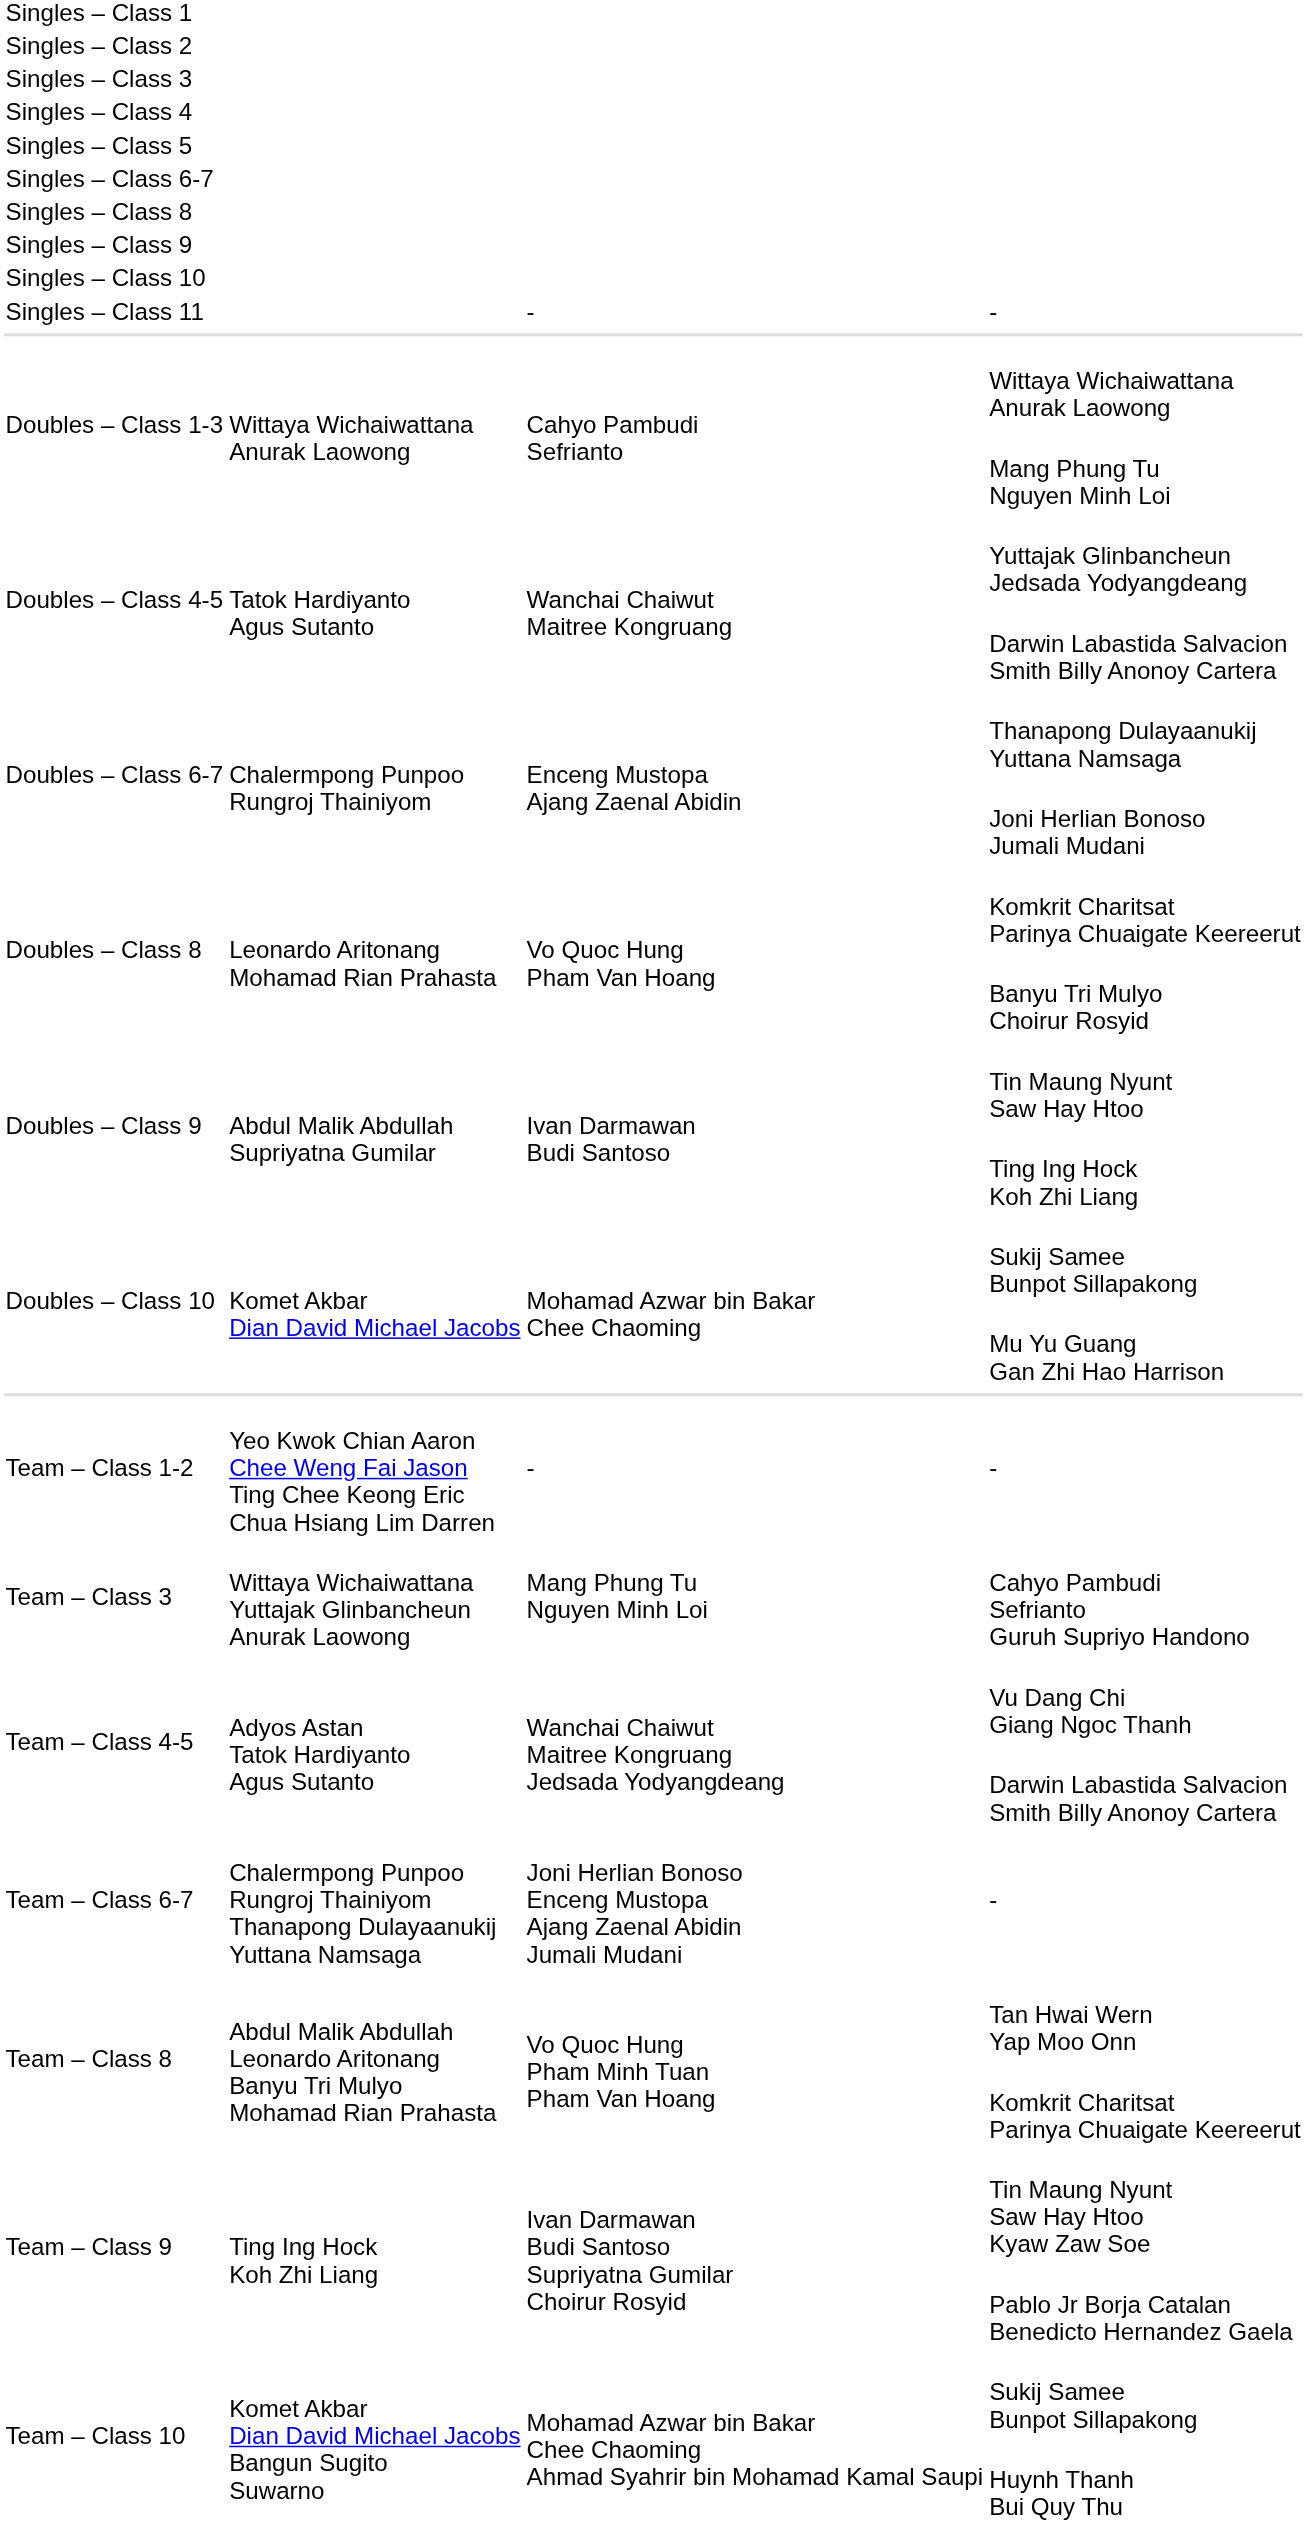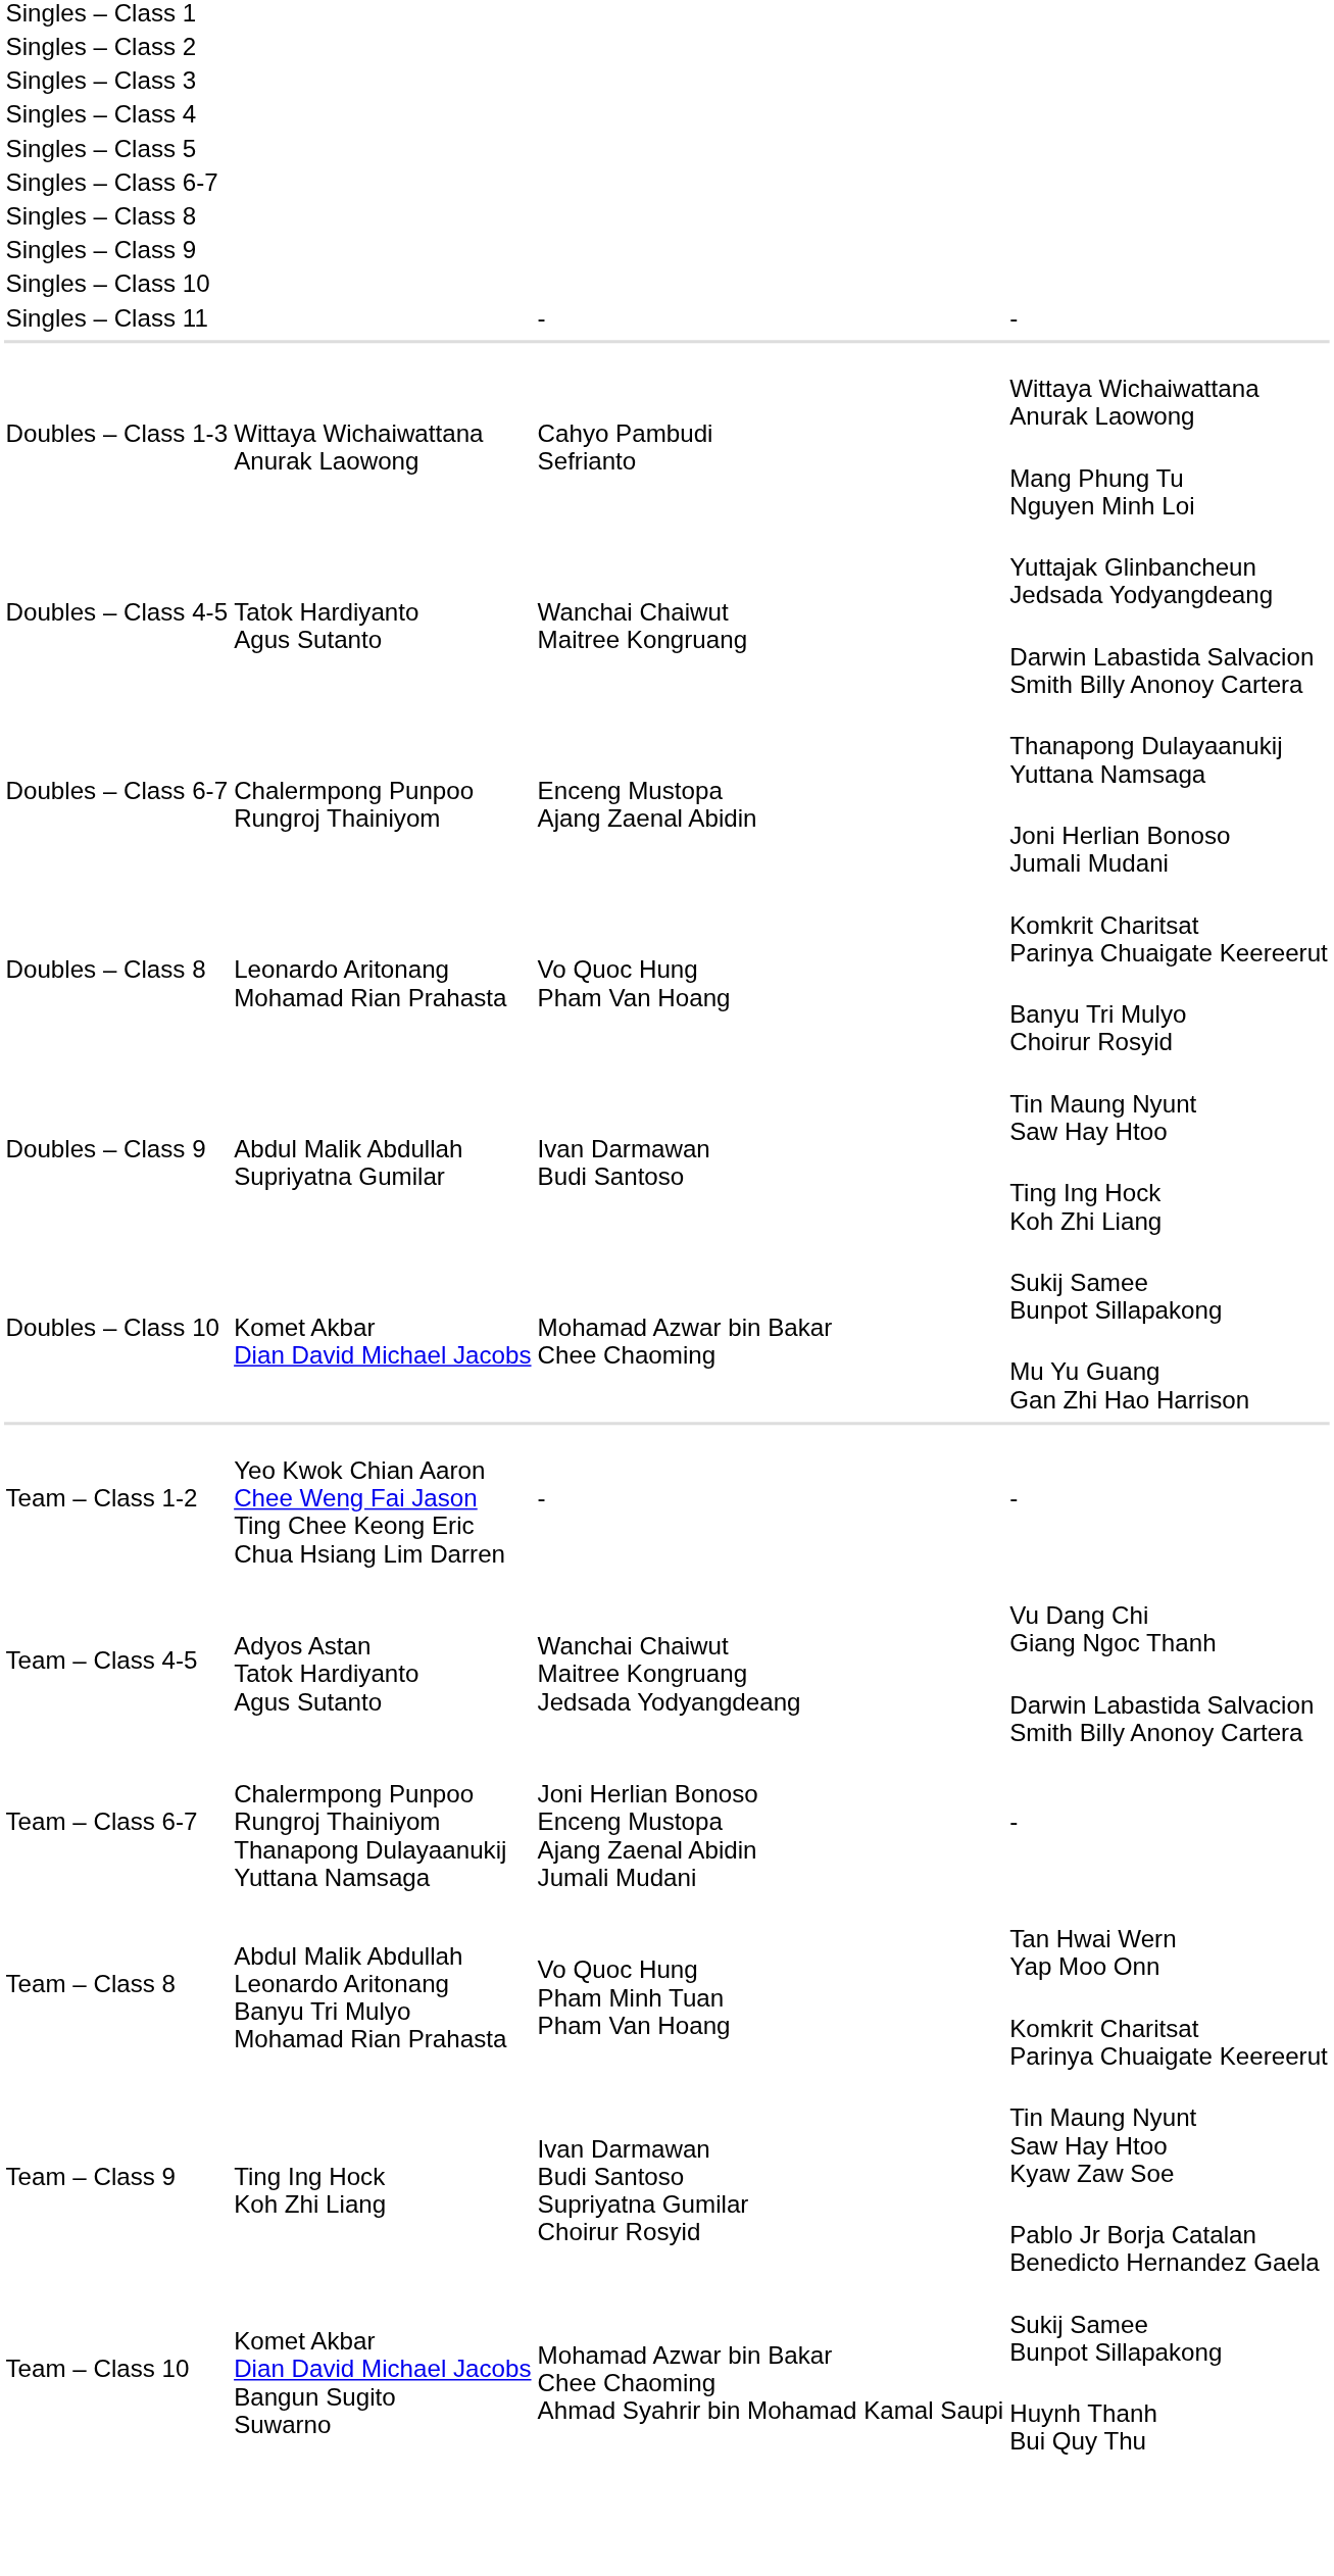 <table>
 <tr>
 <td>Singles – Class 1</td>
 <td></td>
 <td></td>
 <td></td>
 </tr>
 <tr>
 <td>Singles – Class 2</td>
 <td></td>
 <td></td>
 <td></td>
 </tr>
 <tr>
 <td rowspan=2>Singles – Class 3</td>
 <td rowspan=2></td>
 <td rowspan=2></td>
 <td></td>
 </tr>
 <tr>
 <td></td>
 </tr>
 <tr>
 <td rowspan=2>Singles – Class 4</td>
 <td rowspan=2></td>
 <td rowspan=2></td>
 <td></td>
 </tr>
 <tr>
 <td></td>
 </tr>
 <tr>
 <td rowspan=2>Singles – Class 5</td>
 <td rowspan=2></td>
 <td rowspan=2></td>
 <td></td>
 </tr>
 <tr>
 <td></td>
 </tr>
 <tr>
 <td rowspan=2>Singles – Class 6-7</td>
 <td rowspan=2></td>
 <td rowspan=2></td>
 <td></td>
 </tr>
 <tr>
 <td></td>
 </tr>
 <tr>
 <td rowspan=2>Singles – Class 8</td>
 <td rowspan=2></td>
 <td rowspan=2></td>
 <td></td>
 </tr>
 <tr>
 <td></td>
 </tr>
 <tr>
 <td rowspan=2>Singles – Class 9</td>
 <td rowspan=2></td>
 <td rowspan=2></td>
 <td></td>
 </tr>
 <tr>
 <td></td>
 </tr>
 <tr>
 <td rowspan=2>Singles – Class 10</td>
 <td rowspan=2></td>
 <td rowspan=2></td>
 <td></td>
 </tr>
 <tr>
 <td></td>
 </tr>
 <tr>
 <td>Singles – Class 11</td>
 <td></td>
 <td>-</td>
 <td>-</td>
 </tr>
 <tr>
 </tr>
 <tr bgcolor=#ddd>
 <td colspan=4></td>
 </tr>
 <tr>
 <td rowspan=2>Doubles – Class 1-3</td>
 <td rowspan=2><br>Wittaya Wichaiwattana<br>Anurak Laowong</td>
 <td rowspan=2><br>Cahyo Pambudi<br>Sefrianto</td>
 <td><br>Wittaya Wichaiwattana<br>Anurak Laowong</td>
 </tr>
 <tr>
 <td><br>Mang Phung Tu<br>Nguyen Minh Loi</td>
 </tr>
 <tr>
 <td rowspan=2>Doubles – Class 4-5</td>
 <td rowspan=2><br>Tatok Hardiyanto<br>Agus Sutanto</td>
 <td rowspan=2><br>Wanchai Chaiwut<br>Maitree Kongruang</td>
 <td><br>Yuttajak Glinbancheun<br>Jedsada Yodyangdeang</td>
 </tr>
 <tr>
 <td><br>Darwin Labastida Salvacion<br>Smith Billy Anonoy Cartera</td>
 </tr>
 <tr>
 <td rowspan=2>Doubles – Class 6-7</td>
 <td rowspan=2><br>Chalermpong Punpoo<br>Rungroj Thainiyom</td>
 <td rowspan=2><br>Enceng Mustopa<br>Ajang Zaenal Abidin</td>
 <td><br>Thanapong Dulayaanukij<br>Yuttana Namsaga</td>
 </tr>
 <tr>
 <td><br>Joni Herlian Bonoso<br>Jumali Mudani</td>
 </tr>
 <tr>
 <td rowspan=2>Doubles – Class 8</td>
 <td rowspan=2><br>Leonardo Aritonang<br>Mohamad Rian Prahasta</td>
 <td rowspan=2><br>Vo Quoc Hung<br>Pham Van Hoang</td>
 <td><br>Komkrit Charitsat<br>Parinya Chuaigate Keereerut</td>
 </tr>
 <tr>
 <td><br>Banyu Tri Mulyo<br>Choirur Rosyid</td>
 </tr>
 <tr>
 <td rowspan=2>Doubles – Class 9</td>
 <td rowspan=2><br>Abdul Malik Abdullah<br>Supriyatna Gumilar</td>
 <td rowspan=2><br>Ivan Darmawan<br>Budi Santoso</td>
 <td><br>Tin Maung Nyunt<br>Saw Hay Htoo</td>
 </tr>
 <tr>
 <td><br>Ting Ing Hock<br>Koh Zhi Liang</td>
 </tr>
 <tr>
 <td rowspan=2>Doubles – Class 10</td>
 <td rowspan=2><br>Komet Akbar<br><a href='#'>Dian David Michael Jacobs</a></td>
 <td rowspan=2><br>Mohamad Azwar bin Bakar<br>Chee Chaoming</td>
 <td><br>Sukij Samee<br>Bunpot Sillapakong</td>
 </tr>
 <tr>
 <td><br>Mu Yu Guang<br>Gan Zhi Hao Harrison</td>
 </tr>
 <tr>
 </tr>
 <tr bgcolor=#ddd>
 <td colspan=4></td>
 </tr>
 <tr>
 <td>Team – Class 1-2</td>
 <td><br>Yeo Kwok Chian Aaron<br><a href='#'>Chee Weng Fai Jason</a><br>Ting Chee Keong Eric<br>Chua Hsiang Lim Darren</td>
 <td>-</td>
 <td>-</td>
 </tr>
 <tr>
-<td>Team – Class 3</td>
-<td><br>Wittaya Wichaiwattana<br>Yuttajak Glinbancheun<br>Anurak Laowong</td>
-<td valign=top><br>Mang Phung Tu<br>Nguyen Minh Loi</td>
-<td><br>Cahyo Pambudi<br>Sefrianto<br>Guruh Supriyo Handono</td>
-</tr>
-<tr>
 <td rowspan=2>Team – Class 4-5</td>
 <td rowspan=2><br>Adyos Astan<br>Tatok Hardiyanto<br>Agus Sutanto</td>
 <td rowspan=2><br>Wanchai Chaiwut<br>Maitree Kongruang<br>Jedsada Yodyangdeang</td>
 <td><br>Vu Dang Chi<br>Giang Ngoc Thanh</td>
 </tr>
 <tr>
 <td><br>Darwin Labastida Salvacion<br>Smith Billy Anonoy Cartera</td>
 </tr>
 <tr>
 <td>Team – Class 6-7</td>
 <td><br>Chalermpong Punpoo<br>Rungroj Thainiyom<br>Thanapong Dulayaanukij<br>Yuttana Namsaga</td>
 <td><br>Joni Herlian Bonoso<br>Enceng Mustopa<br>Ajang Zaenal Abidin<br>Jumali Mudani</td>
 <td>-</td>
 </tr>
 <tr>
 <td rowspan=2>Team – Class 8</td>
 <td rowspan=2><br>Abdul Malik Abdullah<br>Leonardo Aritonang<br>Banyu Tri Mulyo<br>Mohamad Rian Prahasta</td>
 <td rowspan=2><br>Vo Quoc Hung<br>Pham Minh Tuan<br>Pham Van Hoang</td>
 <td><br>Tan Hwai Wern<br>Yap Moo Onn</td>
 </tr>
 <tr>
 <td><br>Komkrit Charitsat<br>Parinya Chuaigate Keereerut</td>
 </tr>
 <tr>
 <td rowspan=2>Team – Class 9</td>
 <td rowspan=2><br>Ting Ing Hock<br>Koh Zhi Liang</td>
 <td rowspan=2><br>Ivan Darmawan<br>Budi Santoso<br>Supriyatna Gumilar<br>Choirur Rosyid</td>
 <td><br>Tin Maung Nyunt<br>Saw Hay Htoo<br>Kyaw Zaw Soe</td>
 </tr>
 <tr>
 <td><br>Pablo Jr Borja Catalan<br>Benedicto Hernandez Gaela</td>
 </tr>
 <tr>
 <td rowspan=2>Team – Class 10</td>
 <td rowspan=2><br>Komet Akbar<br><a href='#'>Dian David Michael Jacobs</a><br>Bangun Sugito<br>Suwarno</td>
 <td rowspan=2><br>Mohamad Azwar bin Bakar<br>Chee Chaoming<br>Ahmad Syahrir bin Mohamad Kamal Saupi</td>
 <td><br>Sukij Samee<br>Bunpot Sillapakong</td>
 </tr>
 <tr>
 <td><br>Huynh Thanh<br>Bui Quy Thu</td>
 </tr>
 </table>
